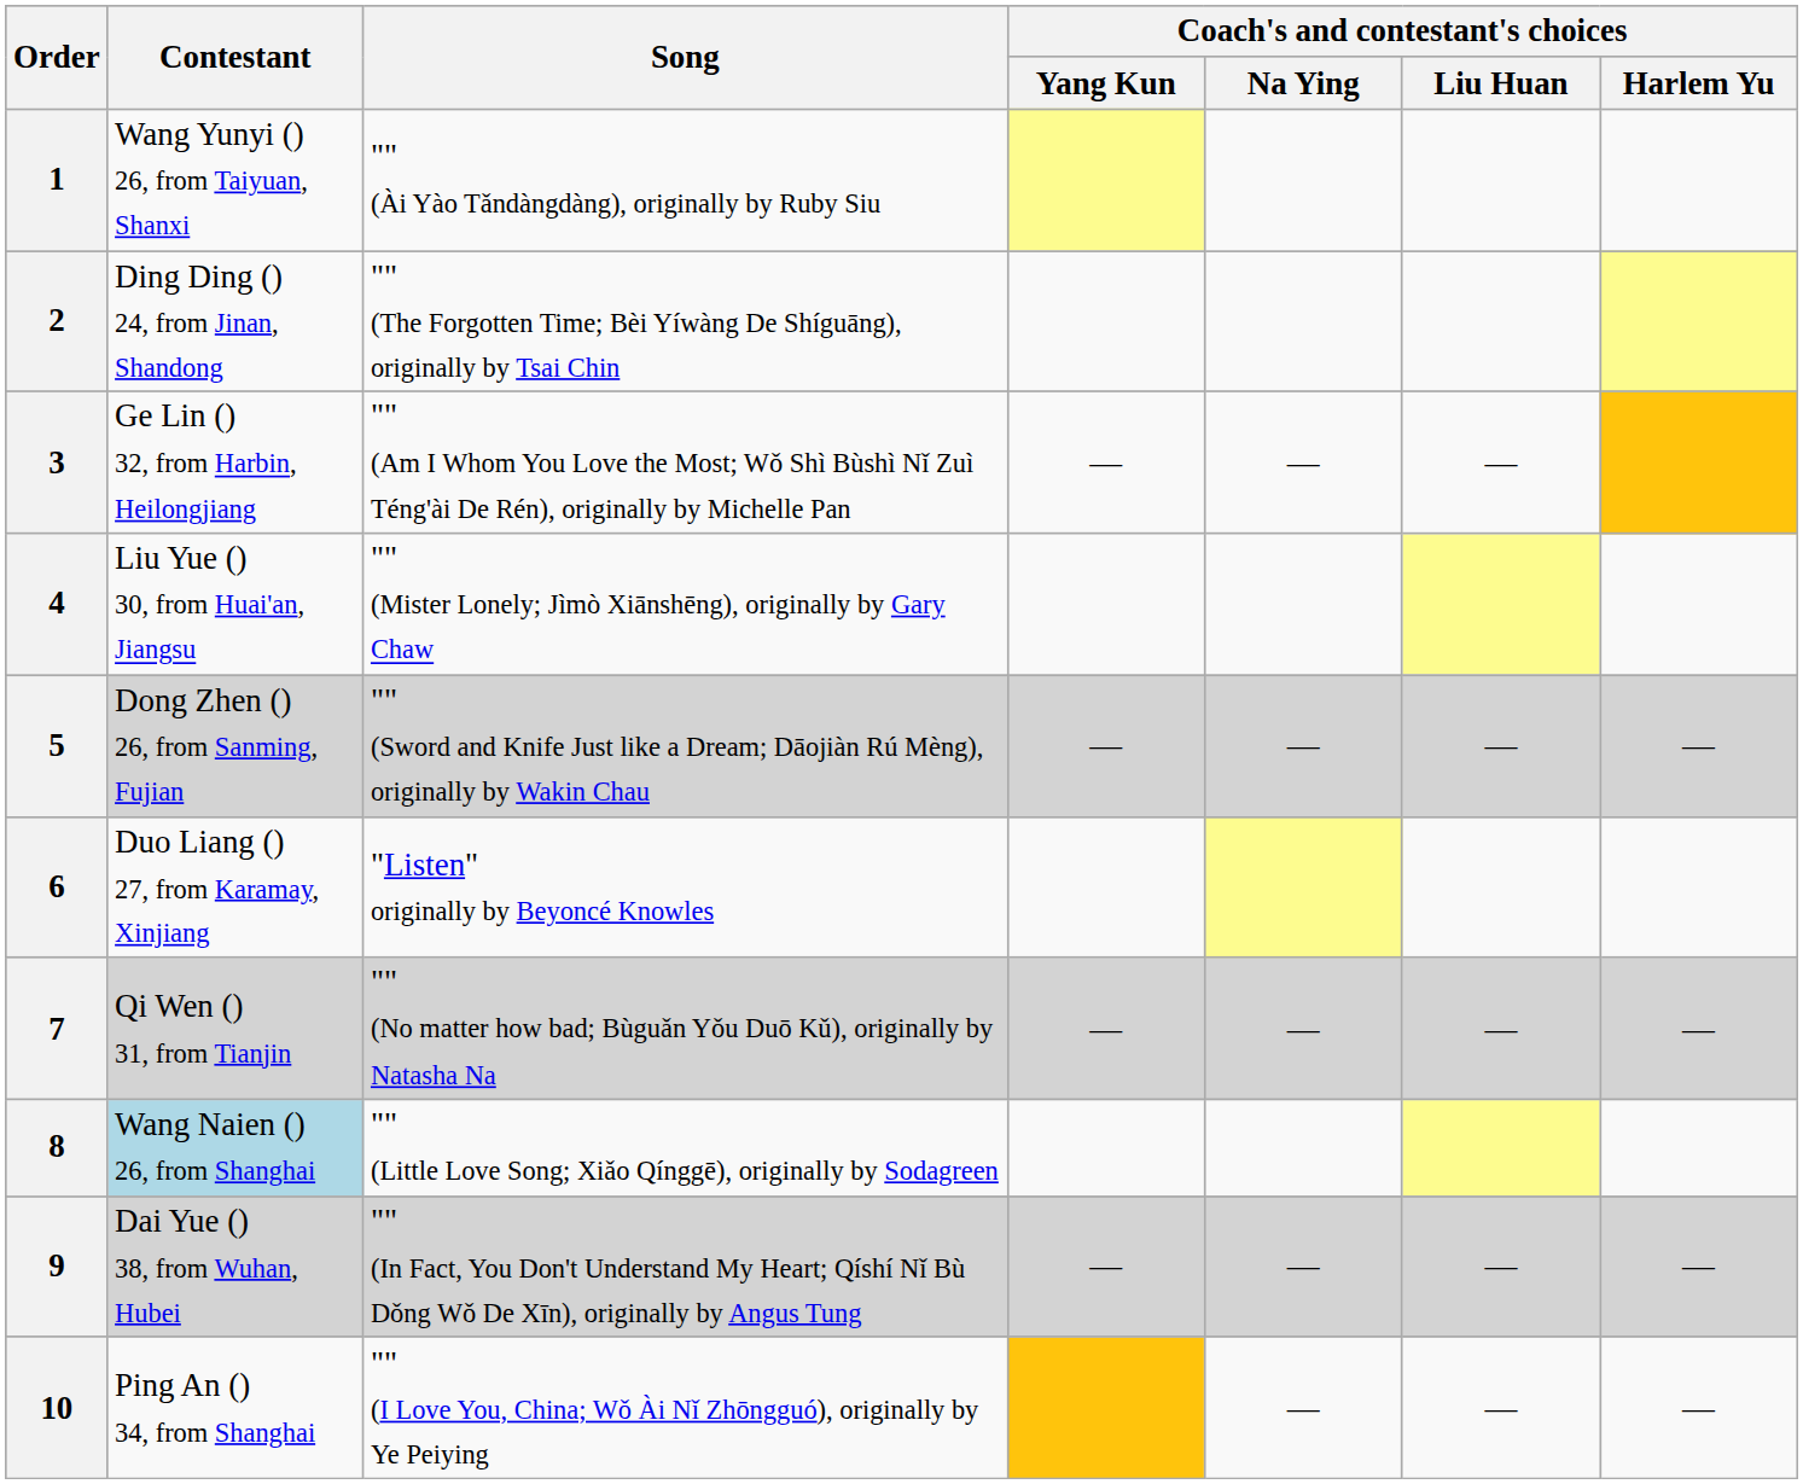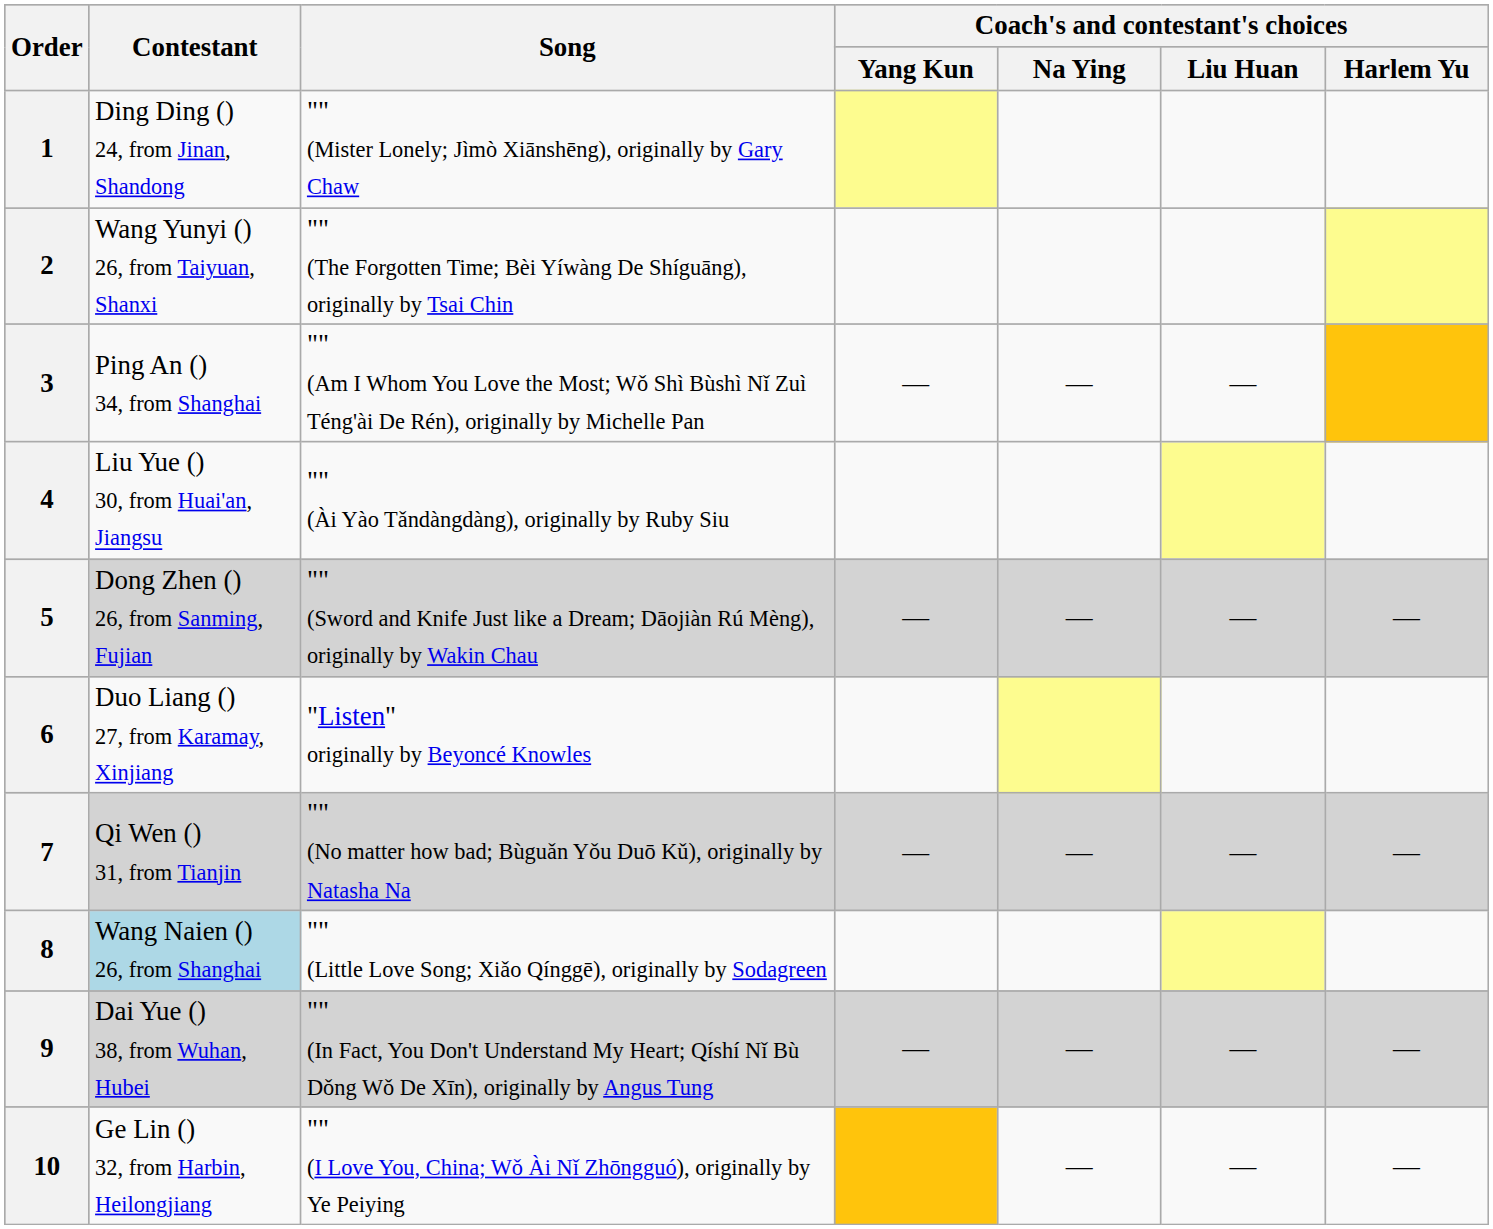 <table class="wikitable" style="width:100%;">
 <tr>
 <th rowspan=2>Order</th>
 <th rowspan=2>Contestant</th>
 <th rowspan=2>Song</th>
 <th colspan=4>Coach's and contestant's choices</th>
 </tr>
 <tr>
 <th width="90">Yang Kun</th>
 <th width="90">Na Ying</th>
 <th width="90">Liu Huan</th>
 <th width="90">Harlem Yu</th>
 </tr>
 <tr>
 <th align="center"><strong>1</strong></th>
-<td>Wang Yunyi ()<br><sub>26, from <a href='#'>Taiyuan</a>, <a href='#'>Shanxi</a></sub></td>
-<td>""<br><sub>(Ài Yào Tǎndàngdàng), originally by Ruby Siu</sub></td>
+<td>Ding Ding ()<br><sub>24, from <a href='#'>Jinan</a>, <a href='#'>Shandong</a></sub></td>
+<td>""<br><sub>(Mister Lonely; Jìmò Xiānshēng), originally by <a href='#'>Gary Chaw</a></sub></td>
 <td style="background:#fdfc8f;text-align:center;"></td>
 <td style="text-align:center;"></td>
 <td style="text-align:center;"></td>
 <td style="text-align:center;"></td>
 </tr>
 <tr>
 <th align="center"><strong>2</strong></th>
-<td>Ding Ding ()<br><sub>24, from <a href='#'>Jinan</a>, <a href='#'>Shandong</a></sub></td>
+<td>Wang Yunyi ()<br><sub>26, from <a href='#'>Taiyuan</a>, <a href='#'>Shanxi</a></sub></td>
 <td>""<br><sub>(The Forgotten Time; Bèi Yíwàng De Shíguāng), originally by <a href='#'>Tsai Chin</a></sub></td>
 <td style="text-align:center;"></td>
 <td style="text-align:center;"></td>
 <td style="text-align:center;"></td>
 <td style="background:#fdfc8f;text-align:center;"></td>
 </tr>
 <tr>
 <th align="center"><strong>3</strong></th>
-<td>Ge Lin ()<br><sub>32, from <a href='#'>Harbin</a>, <a href='#'>Heilongjiang</a></sub></td>
+<td>Ping An ()<br><sub>34, from <a href='#'>Shanghai</a></sub></td>
 <td>""<br><sub>(Am I Whom You Love the Most; Wǒ Shì Bùshì Nǐ Zuì Téng'ài De Rén), originally by Michelle Pan</sub></td>
 <td style="text-align:center;">—</td>
 <td style="text-align:center;">—</td>
 <td style="text-align:center;">—</td>
 <td style="background:#ffc40c;text-align:center;"></td>
 </tr>
 <tr>
 <th align="center"><strong>4</strong></th>
 <td>Liu Yue ()<br><sub>30, from <a href='#'>Huai'an</a>, <a href='#'>Jiangsu</a></sub></td>
-<td>""<br><sub>(Mister Lonely; Jìmò Xiānshēng), originally by <a href='#'>Gary Chaw</a></sub></td>
+<td>""<br><sub>(Ài Yào Tǎndàngdàng), originally by Ruby Siu</sub></td>
 <td style="text-align:center;"></td>
 <td style="text-align:center;"></td>
 <td style="background:#fdfc8f;text-align:center;"></td>
 <td style="text-align:center;"></td>
 </tr>
 <tr bgcolor="lightgrey">
 <th align="center"><strong>5</strong></th>
 <td>Dong Zhen ()<br><sub>26, from <a href='#'>Sanming</a>, <a href='#'>Fujian</a></sub></td>
 <td>""<br><sub>(Sword and Knife Just like a Dream; Dāojiàn Rú Mèng), originally by <a href='#'>Wakin Chau</a></sub></td>
 <td style="text-align:center;">—</td>
 <td style="text-align:center;">—</td>
 <td style="text-align:center;">—</td>
 <td style="text-align:center;">—</td>
 </tr>
 <tr>
 <th align="center"><strong>6</strong></th>
 <td>Duo Liang ()<br><sub>27, from <a href='#'>Karamay</a>, <a href='#'>Xinjiang</a></sub></td>
 <td>"<a href='#'>Listen</a>"<br><sub>originally by <a href='#'>Beyoncé Knowles</a></sub></td>
 <td style="text-align:center;"></td>
 <td style="background:#fdfc8f;text-align:center;"></td>
 <td style="text-align:center;"></td>
 <td style="text-align:center;"></td>
 </tr>
 <tr bgcolor="lightgrey">
 <th align="center"><strong>7</strong></th>
 <td>Qi Wen ()<br><sub>31, from <a href='#'>Tianjin</a></sub></td>
 <td>""<br><sub>(No matter how bad; Bùguǎn Yǒu Duō Kǔ), originally by <a href='#'>Natasha Na</a></sub></td>
 <td style="text-align:center;">—</td>
 <td style="text-align:center;">—</td>
 <td style="text-align:center;">—</td>
 <td style="text-align:center;">—</td>
 </tr>
 <tr>
 <th align="center"><strong>8</strong></th>
 <td style="background: lightblue;">Wang Naien ()<br><sub>26, from <a href='#'>Shanghai</a></sub></td>
 <td>""<br><sub>(Little Love Song; Xiǎo Qínggē), originally by <a href='#'>Sodagreen</a></sub></td>
 <td style="text-align:center;"></td>
 <td style="text-align:center;"></td>
 <td style="background:#fdfc8f;text-align:center;"></td>
 <td style="text-align:center;"></td>
 </tr>
 <tr bgcolor="lightgrey">
 <th align="center"><strong>9</strong></th>
 <td>Dai Yue ()<br><sub>38, from <a href='#'>Wuhan</a>, <a href='#'>Hubei</a></sub></td>
 <td>""<br><sub>(In Fact, You Don't Understand My Heart; Qíshí Nǐ Bù Dǒng Wǒ De Xīn), originally by <a href='#'>Angus Tung</a></sub></td>
 <td style="text-align:center;">—</td>
 <td style="text-align:center;">—</td>
 <td style="text-align:center;">—</td>
 <td style="text-align:center;">—</td>
 </tr>
 <tr>
 <th align="center"><strong>10</strong></th>
-<td>Ping An ()<br><sub>34, from <a href='#'>Shanghai</a></sub></td>
+<td>Ge Lin ()<br><sub>32, from <a href='#'>Harbin</a>, <a href='#'>Heilongjiang</a></sub></td>
 <td>""<br><sub>(<a href='#'>I Love You, China; Wǒ Ài Nǐ Zhōngguó</a>), originally by Ye Peiying</sub></td>
 <td style="background:#ffc40c;text-align:center;"></td>
 <td style="text-align:center;">—</td>
 <td style="text-align:center;">—</td>
 <td style="text-align:center;">—</td>
 </tr>
 </table>
